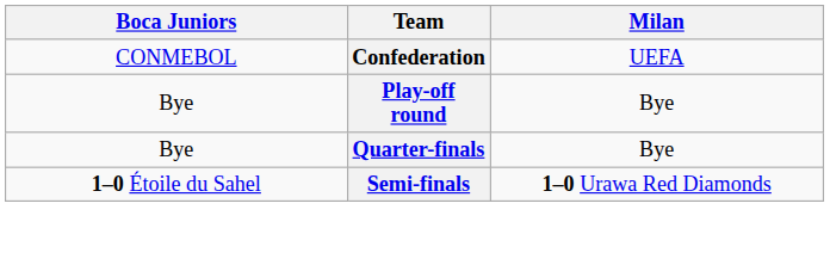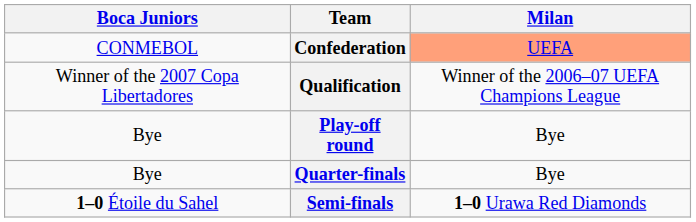 <table class="wikitable">
 <tr>
 <th width=300> <a href='#'>Boca Juniors</a></th>
 <th>Team</th>
 <th width=300> <a href='#'>Milan</a></th>
 </tr>
 <tr>
 <td align=center><a href='#'>CONMEBOL</a></td>
 <th>Confederation</th>
-<td align=center><a href='#'>UEFA</a></td>
+<td align=center style="background: lightsalmon;"><a href='#'>UEFA</a></td>
+</tr>
+<tr>
+<td align=center>Winner of the <a href='#'>2007 Copa Libertadores</a></td>
+<th>Qualification</th>
+<td align=center>Winner of the <a href='#'>2006–07 UEFA Champions League</a></td>
 </tr>
 <tr>
 <td align=center>Bye</td>
 <th><a href='#'>Play-off round</a></th>
 <td align=center>Bye</td>
 </tr>
 <tr>
 <td align=center>Bye</td>
 <th><a href='#'>Quarter-finals</a></th>
 <td align=center>Bye</td>
 </tr>
 <tr>
 <td align=center><strong>1–0</strong>  <a href='#'>Étoile du Sahel</a></td>
 <th><a href='#'>Semi-finals</a></th>
 <td align=center><strong>1–0</strong>  <a href='#'>Urawa Red Diamonds</a></td>
 </tr>
 </table>
